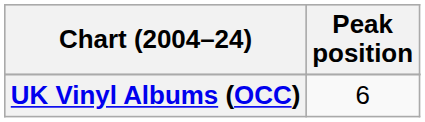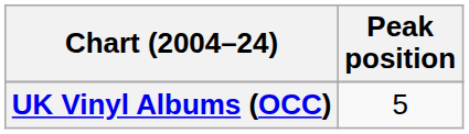 <table class="wikitable sortable plainrowheaders" style="text-align:center">
 <tr>
 <th scope="col">Chart (2004–24)</th>
 <th scope="col">Peak<br>position</th>
 </tr>
 <tr>
 </tr>
 <tr>
 </tr>
 <tr>
 </tr>
 <tr>
 <th scope="row"><a href='#'>UK Vinyl Albums</a> (<a href='#'>OCC</a>)</th>
-<td>6</td>
+<td>5</td>
 </tr>
 </table>
